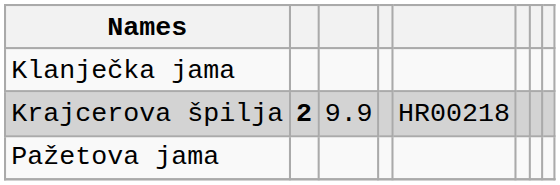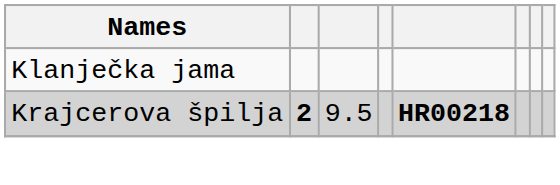 <table class="wikitable sortable sticky-header">
 <tr>
 <th>Names</th>
 <th></th>
 <th></th>
 <th></th>
 <th></th>
 <th></th>
 <th></th>
 <th></th>
 </tr>
 <tr>
 <td>Klanječka jama</td>
 <td></td>
 <td></td>
 <td></td>
 <td></td>
 <td></td>
 <td></td>
 <td></td>
 </tr>
 <tr bgcolor="LightGray">
 <td>Krajcerova špilja</td>
 <td><strong>2</strong></td>
-<td>9.9</td>
+<td>9.5</td>
 <td></td>
-<td>HR00218</td>
-<td></td>
-<td></td>
-<td></td>
-</tr>
-<tr>
-<td>Pažetova jama</td>
-<td></td>
-<td></td>
-<td></td>
-<td></td>
+<td><strong>HR00218</strong></td>
 <td></td>
 <td></td>
 <td></td>
 </tr>
 <tr>
 </tr>
 </table>
